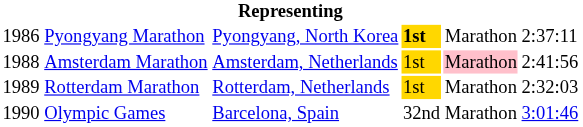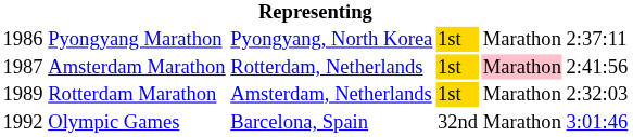 <table>
 <tr>
 <th colspan="6">Representing </th>
 </tr>
 <tr>
 <td>1986</td>
 <td><a href='#'>Pyongyang Marathon</a></td>
 <td><a href='#'>Pyongyang, North Korea</a></td>
-<td bgcolor="gold"><strong>1st</strong></td>
+<td bgcolor="gold">1st</td>
 <td>Marathon</td>
 <td>2:37:11</td>
 </tr>
 <tr>
-<td>1988</td>
+<td>1987</td>
 <td><a href='#'>Amsterdam Marathon</a></td>
-<td><a href='#'>Amsterdam, Netherlands</a></td>
+<td><a href='#'>Rotterdam, Netherlands</a></td>
 <td bgcolor="gold">1st</td>
 <td style="background: pink;">Marathon</td>
 <td>2:41:56</td>
 </tr>
 <tr>
 <td>1989</td>
 <td><a href='#'>Rotterdam Marathon</a></td>
-<td><a href='#'>Rotterdam, Netherlands</a></td>
+<td><a href='#'>Amsterdam, Netherlands</a></td>
 <td bgcolor="gold">1st</td>
 <td>Marathon</td>
 <td>2:32:03</td>
 </tr>
 <tr>
-<td>1990</td>
+<td>1992</td>
 <td><a href='#'>Olympic Games</a></td>
 <td><a href='#'>Barcelona, Spain</a></td>
 <td>32nd</td>
 <td>Marathon</td>
 <td><a href='#'>3:01:46</a></td>
 </tr>
 </table>
